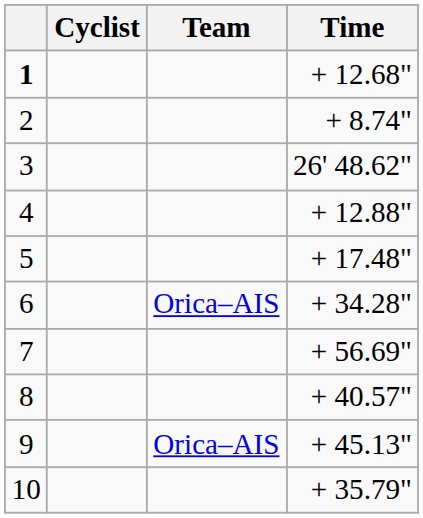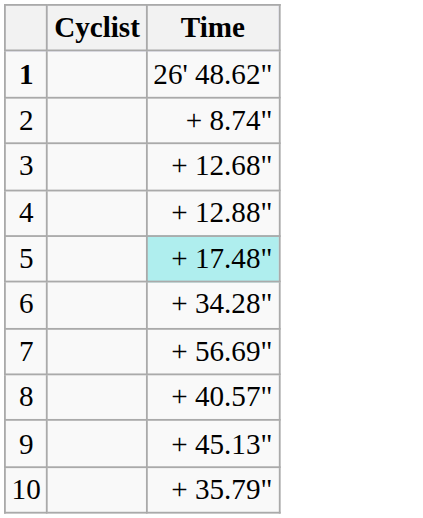 <table class="wikitable">
 <tr style="background:#ccccff;">
 <th></th>
 <th>Cyclist</th>
-<th>Team</th>
 <th>Time</th>
 </tr>
 <tr>
 <td align=center><strong>1</strong></td>
 <td></td>
-<td></td>
-<td align=right>+ 12.68"</td>
+<td align=right>26' 48.62"</td>
 </tr>
 <tr>
 <td align=center>2</td>
-<td></td>
 <td></td>
 <td align=right>+ 8.74"</td>
 </tr>
 <tr>
 <td align=center>3</td>
 <td></td>
-<td></td>
-<td align=right>26' 48.62"</td>
+<td align=right>+ 12.68"</td>
 </tr>
 <tr>
 <td align=center>4</td>
-<td></td>
 <td></td>
 <td align=right>+ 12.88"</td>
 </tr>
 <tr>
 <td align=center>5</td>
 <td></td>
-<td></td>
-<td align=right>+ 17.48"</td>
+<td align=right style="background: paleturquoise;">+ 17.48"</td>
 </tr>
 <tr>
 <td align=center>6</td>
 <td></td>
-<td><a href='#'>Orica–AIS</a></td>
 <td align=right>+ 34.28"</td>
 </tr>
 <tr>
 <td align=center>7</td>
-<td></td>
 <td></td>
 <td align=right>+ 56.69"</td>
 </tr>
 <tr>
 <td align=center>8</td>
 <td></td>
-<td></td>
 <td align=right>+ 40.57"</td>
 </tr>
 <tr>
 <td align=center>9</td>
 <td></td>
-<td><a href='#'>Orica–AIS</a></td>
 <td align=right>+ 45.13"</td>
 </tr>
 <tr>
 <td align=center>10</td>
 <td></td>
-<td></td>
 <td align=right>+ 35.79"</td>
 </tr>
 </table>
